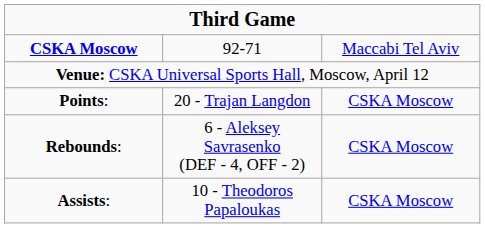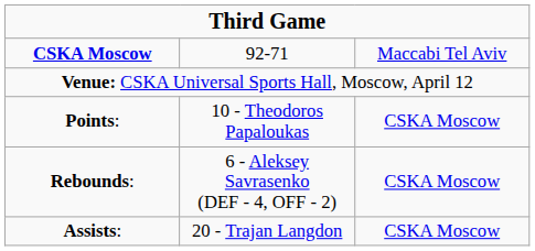 <table class=wikitable style="text-align:center">
 <tr>
 <td colspan=3><big><strong>Third Game</strong></big></td>
 </tr>
 <tr>
 <td width=145><strong><a href='#'>CSKA Moscow</a> </strong></td>
 <td width=145>92-71</td>
 <td width=145><a href='#'>Maccabi Tel Aviv</a> </td>
 </tr>
 <tr>
 <td colspan=3><strong>Venue:</strong> <a href='#'>CSKA Universal Sports Hall</a>, Moscow, April 12</td>
 </tr>
 <tr>
 <td><strong>Points</strong>:</td>
-<td>20 - <a href='#'>Trajan Langdon</a> </td>
+<td width=145>10 - <a href='#'>Theodoros Papaloukas</a> </td>
 <td><a href='#'>CSKA Moscow</a></td>
 </tr>
 <tr>
 <td><strong>Rebounds</strong>:</td>
 <td width=145>6 - <a href='#'>Aleksey Savrasenko</a> <br> (DEF - 4, OFF - 2)</td>
 <td><a href='#'>CSKA Moscow</a></td>
 </tr>
 <tr>
 <td><strong>Assists</strong>:</td>
-<td width=145>10 - <a href='#'>Theodoros Papaloukas</a> </td>
+<td>20 - <a href='#'>Trajan Langdon</a> </td>
 <td><a href='#'>CSKA Moscow</a></td>
 </tr>
 </table>
